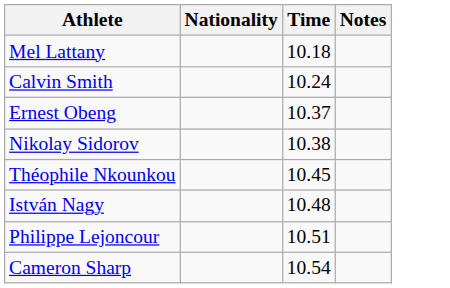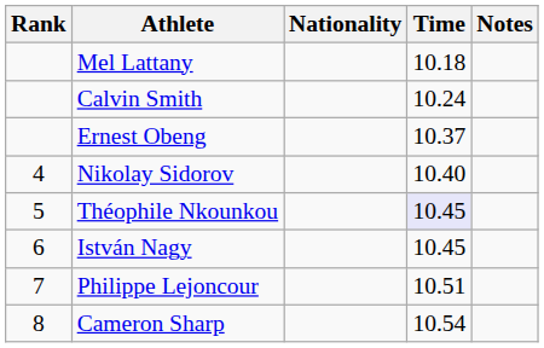 <table class="wikitable sortable" style="text-align:center">
 <tr>
+<th>Rank</th>
 <th>Athlete</th>
 <th>Nationality</th>
 <th>Time</th>
 <th>Notes</th>
 </tr>
 <tr>
+<td></td>
 <td align=left><a href='#'>Mel Lattany</a></td>
 <td align=left></td>
 <td>10.18</td>
 <td></td>
 </tr>
 <tr>
+<td></td>
 <td align=left><a href='#'>Calvin Smith</a></td>
 <td align=left></td>
 <td>10.24</td>
 <td></td>
 </tr>
 <tr>
+<td></td>
 <td align=left><a href='#'>Ernest Obeng</a></td>
 <td align=left></td>
 <td>10.37</td>
 <td></td>
 </tr>
 <tr>
+<td>4</td>
 <td align=left><a href='#'>Nikolay Sidorov</a></td>
 <td align=left></td>
-<td>10.38</td>
+<td>10.40</td>
 <td></td>
 </tr>
 <tr>
+<td>5</td>
 <td align=left><a href='#'>Théophile Nkounkou</a></td>
+<td align=left></td>
+<td style="background: lavender;">10.45</td>
+<td></td>
+</tr>
+<tr>
+<td>6</td>
+<td align=left><a href='#'>István Nagy</a></td>
 <td align=left></td>
 <td>10.45</td>
 <td></td>
 </tr>
 <tr>
-<td align=left><a href='#'>István Nagy</a></td>
-<td align=left></td>
-<td>10.48</td>
-<td></td>
-</tr>
-<tr>
+<td>7</td>
 <td align=left><a href='#'>Philippe Lejoncour</a></td>
 <td align=left></td>
 <td>10.51</td>
 <td></td>
 </tr>
 <tr>
+<td>8</td>
 <td align=left><a href='#'>Cameron Sharp</a></td>
 <td align=left></td>
 <td>10.54</td>
 <td></td>
 </tr>
 </table>
